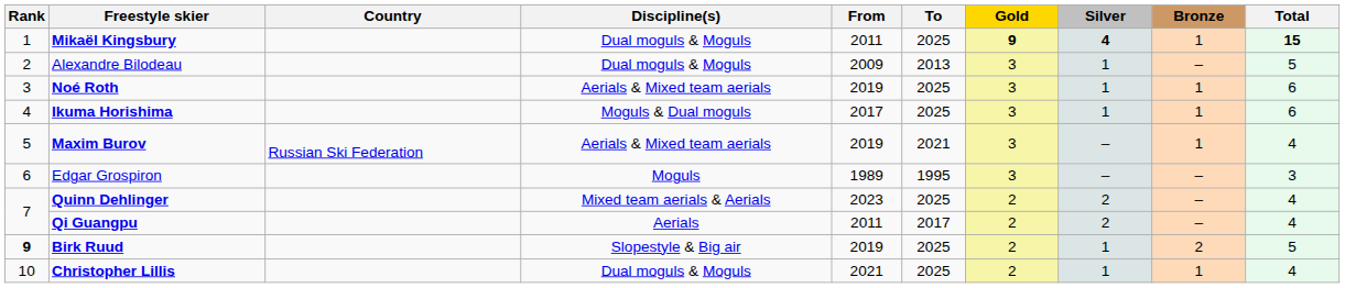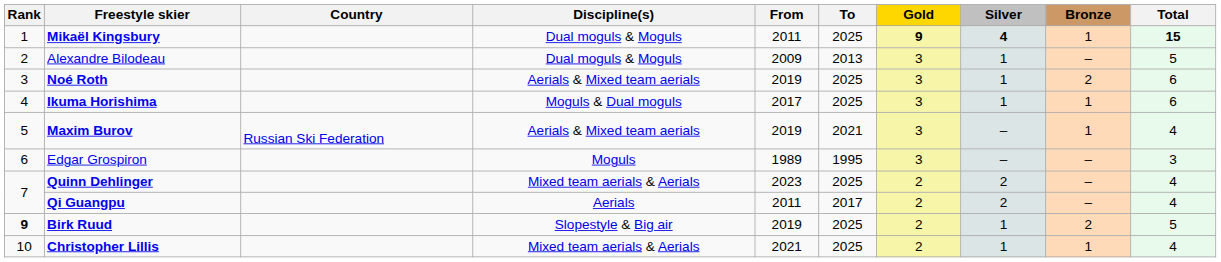 <table class="wikitable plainrowheaders" width=90% style="text-align:center;">
 <tr style="background-color:#EDEDED;">
 <th class="hintergrundfarbe5" style="width:1em">Rank</th>
 <th class="hintergrundfarbe5">Freestyle skier</th>
 <th class="hintergrundfarbe5">Country</th>
 <th class="hintergrundfarbe5">Discipline(s)</th>
 <th class="hintergrundfarbe5">From</th>
 <th class="hintergrundfarbe5">To</th>
 <th style="background:    gold; width:7%">Gold</th>
 <th style="background:  silver; width:7%">Silver</th>
 <th style="background: #CC9966; width:7%">Bronze</th>
 <th class="hintergrundfarbe5" style="width:7%">Total</th>
 </tr>
 <tr>
 <td>1</td>
 <td align="left"><strong><a href='#'>Mikaël Kingsbury</a></strong></td>
 <td align="left"></td>
 <td><a href='#'>Dual moguls</a> & <a href='#'>Moguls</a></td>
 <td>2011</td>
 <td>2025</td>
 <td bgcolor="#F7F6A8"><strong>9</strong></td>
 <td bgcolor="#DCE5E5"><strong>4</strong></td>
 <td bgcolor="#FFDAB9">1</td>
 <td bgcolor="#E7FAEC"><strong>15</strong></td>
 </tr>
 <tr align="center">
 <td>2</td>
 <td align="left"><a href='#'>Alexandre Bilodeau</a></td>
 <td align="left"></td>
 <td><a href='#'>Dual moguls</a> & <a href='#'>Moguls</a></td>
 <td>2009</td>
 <td>2013</td>
 <td bgcolor="#F7F6A8">3</td>
 <td bgcolor="#DCE5E5">1</td>
 <td bgcolor="#FFDAB9">–</td>
 <td bgcolor="#E7FAEC">5</td>
 </tr>
 <tr align="center">
 <td>3</td>
 <td align="left"><strong><a href='#'>Noé Roth</a></strong></td>
 <td align="left"></td>
 <td><a href='#'>Aerials</a> & <a href='#'>Mixed team aerials</a></td>
 <td>2019</td>
 <td>2025</td>
 <td bgcolor="#F7F6A8">3</td>
 <td bgcolor="#DCE5E5">1</td>
-<td bgcolor="#FFDAB9">1</td>
+<td bgcolor="#FFDAB9">2</td>
 <td bgcolor="#E7FAEC">6</td>
 </tr>
 <tr align="center">
 <td>4</td>
 <td align="left"><strong><a href='#'>Ikuma Horishima</a></strong></td>
 <td align="left"></td>
 <td><a href='#'>Moguls</a> & <a href='#'>Dual moguls</a></td>
 <td>2017</td>
 <td>2025</td>
 <td bgcolor="#F7F6A8">3</td>
 <td bgcolor="#DCE5E5">1</td>
 <td bgcolor="#FFDAB9">1</td>
 <td bgcolor="#E7FAEC">6</td>
 </tr>
 <tr align="center">
 <td>5</td>
 <td align="left"><strong><a href='#'>Maxim Burov</a></strong></td>
 <td align="left"><br> <a href='#'>Russian Ski Federation</a></td>
 <td><a href='#'>Aerials</a> & <a href='#'>Mixed team aerials</a></td>
 <td>2019</td>
 <td>2021</td>
 <td bgcolor="#F7F6A8">3</td>
 <td bgcolor="#DCE5E5">–</td>
 <td bgcolor="#FFDAB9">1</td>
 <td bgcolor="#E7FAEC">4</td>
 </tr>
 <tr align="center">
 <td>6</td>
 <td align="left"><a href='#'>Edgar Grospiron</a></td>
 <td align="left"></td>
 <td><a href='#'>Moguls</a></td>
 <td>1989</td>
 <td>1995</td>
 <td bgcolor="#F7F6A8">3</td>
 <td bgcolor="#DCE5E5">–</td>
 <td bgcolor="#FFDAB9">–</td>
 <td bgcolor="#E7FAEC">3</td>
 </tr>
 <tr align="center">
 <td rowspan="2">7</td>
 <td align="left"><strong><a href='#'>Quinn Dehlinger</a></strong></td>
 <td align="left"></td>
 <td><a href='#'>Mixed team aerials</a> & <a href='#'>Aerials</a></td>
 <td>2023</td>
 <td>2025</td>
 <td bgcolor="#F7F6A8">2</td>
 <td bgcolor="#DCE5E5">2</td>
 <td bgcolor="#FFDAB9">–</td>
 <td bgcolor="#E7FAEC">4</td>
 </tr>
 <tr align="center">
 <td align="left"><strong><a href='#'>Qi Guangpu</a></strong></td>
 <td align="left"></td>
 <td><a href='#'>Aerials</a></td>
 <td>2011</td>
 <td>2017</td>
 <td bgcolor="#F7F6A8">2</td>
 <td bgcolor="#DCE5E5">2</td>
 <td bgcolor="#FFDAB9">–</td>
 <td bgcolor="#E7FAEC">4</td>
 </tr>
 <tr align="center">
 <td><strong>9</strong></td>
 <td align="left"><strong><a href='#'>Birk Ruud</a></strong></td>
 <td align="left"></td>
 <td><a href='#'>Slopestyle</a> & <a href='#'>Big air</a></td>
 <td>2019</td>
 <td>2025</td>
 <td bgcolor="#F7F6A8">2</td>
 <td bgcolor="#DCE5E5">1</td>
 <td bgcolor="#FFDAB9">2</td>
 <td bgcolor="#E7FAEC">5</td>
 </tr>
 <tr align="center">
 <td>10</td>
 <td align="left"><strong><a href='#'>Christopher Lillis</a></strong></td>
 <td align="left"></td>
-<td><a href='#'>Dual moguls</a> & <a href='#'>Moguls</a></td>
+<td><a href='#'>Mixed team aerials</a> & <a href='#'>Aerials</a></td>
 <td>2021</td>
 <td>2025</td>
 <td bgcolor="#F7F6A8">2</td>
 <td bgcolor="#DCE5E5">1</td>
 <td bgcolor="#FFDAB9">1</td>
 <td bgcolor="#E7FAEC">4</td>
 </tr>
 </table>
